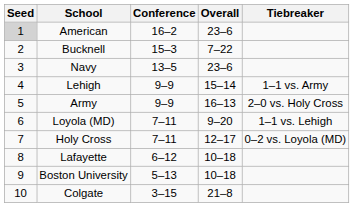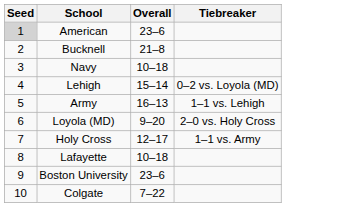 <table class="wikitable" style="text-align:center">
 <tr>
 <th>Seed</th>
 <th>School</th>
-<th>Conference</th>
 <th>Overall</th>
 <th>Tiebreaker</th>
 </tr>
 <tr>
 <td style="background: lightgrey;">1</td>
 <td>American</td>
-<td>16–2</td>
 <td>23–6</td>
 <td></td>
 </tr>
 <tr>
 <td>2</td>
 <td>Bucknell</td>
-<td>15–3</td>
-<td>7–22</td>
+<td>21–8</td>
 <td></td>
 </tr>
 <tr>
 <td>3</td>
 <td>Navy</td>
-<td>13–5</td>
-<td>23–6</td>
+<td>10–18</td>
 <td></td>
 </tr>
 <tr>
 <td>4</td>
 <td>Lehigh</td>
-<td>9–9</td>
 <td>15–14</td>
-<td>1–1 vs. Army</td>
+<td>0–2 vs. Loyola (MD)</td>
 </tr>
 <tr>
 <td>5</td>
 <td>Army</td>
-<td>9–9</td>
 <td>16–13</td>
-<td>2–0 vs. Holy Cross</td>
+<td>1–1 vs. Lehigh</td>
 </tr>
 <tr>
 <td>6</td>
 <td>Loyola (MD)</td>
-<td>7–11</td>
 <td>9–20</td>
-<td>1–1 vs. Lehigh</td>
+<td>2–0 vs. Holy Cross</td>
 </tr>
 <tr>
 <td>7</td>
 <td>Holy Cross</td>
-<td>7–11</td>
 <td>12–17</td>
-<td>0–2 vs. Loyola (MD)</td>
+<td>1–1 vs. Army</td>
 </tr>
 <tr>
 <td>8</td>
 <td>Lafayette</td>
-<td>6–12</td>
 <td>10–18</td>
 <td></td>
 </tr>
 <tr>
 <td>9</td>
 <td>Boston University</td>
-<td>5–13</td>
-<td>10–18</td>
+<td>23–6</td>
 <td></td>
 </tr>
 <tr>
 <td>10</td>
 <td>Colgate</td>
-<td>3–15</td>
-<td>21–8</td>
+<td>7–22</td>
 <td></td>
 </tr>
 </table>
